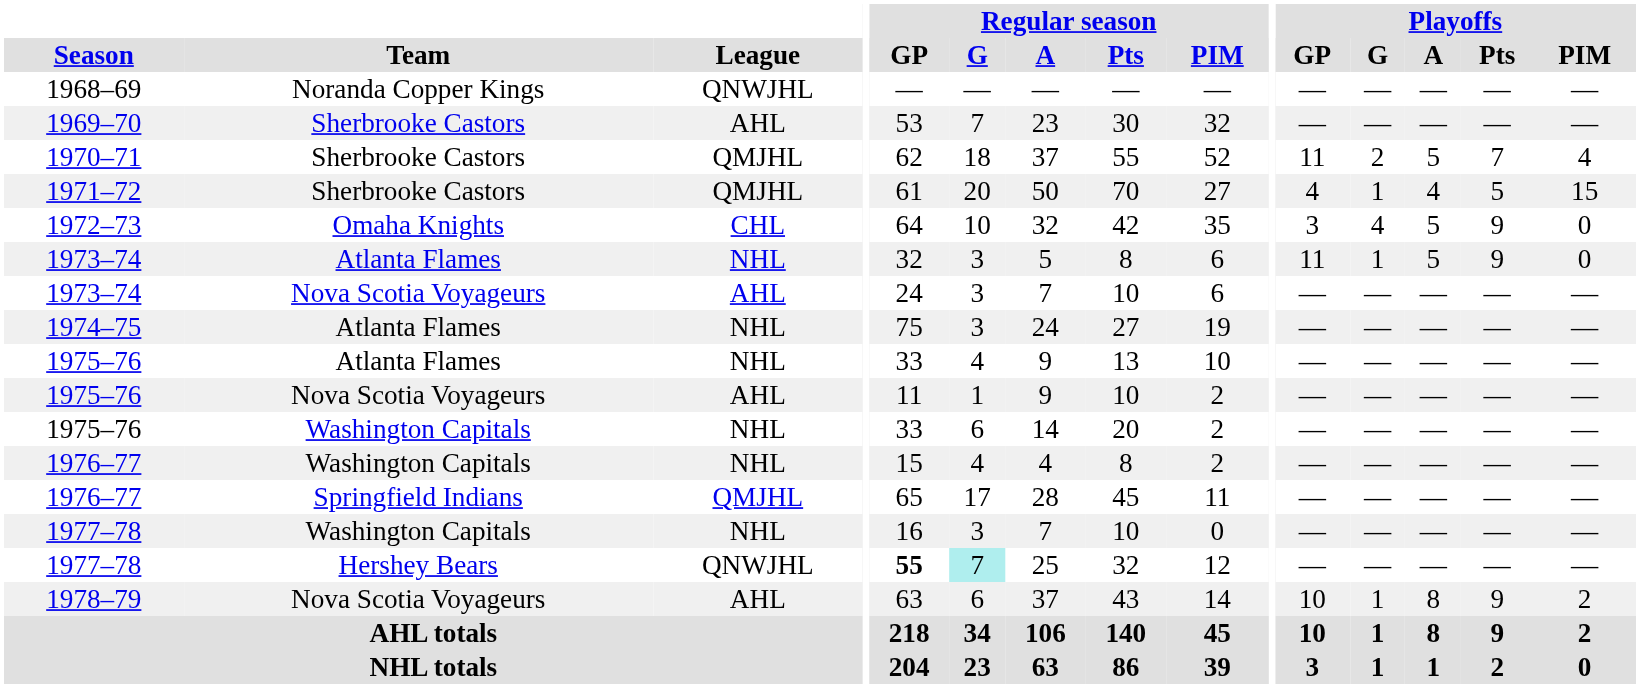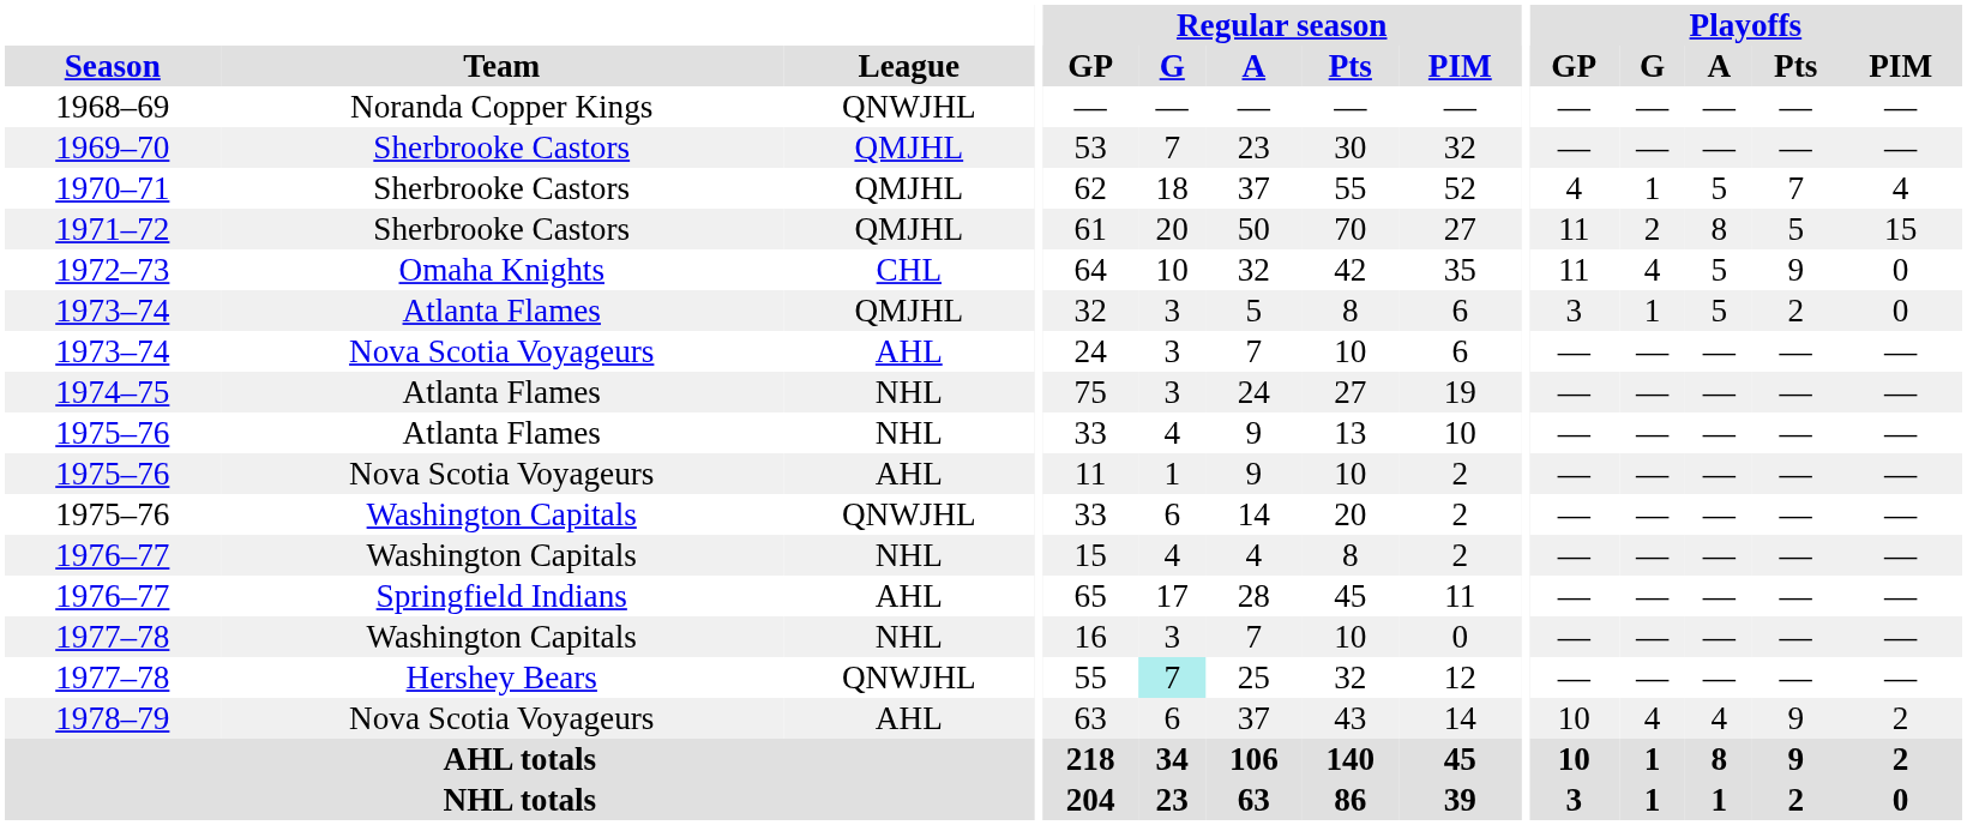 <table border="0" cellpadding="1" cellspacing="0" style="text-align:center; width:60em">
 <tr bgcolor="#e0e0e0">
 <th colspan="3" bgcolor="#ffffff"></th>
 <th rowspan="100" bgcolor="#ffffff"></th>
 <th colspan="5"><a href='#'>Regular season</a></th>
 <th rowspan="100" bgcolor="#ffffff"></th>
 <th colspan="5"><a href='#'>Playoffs</a></th>
 </tr>
 <tr bgcolor="#e0e0e0">
 <th><a href='#'>Season</a></th>
 <th>Team</th>
 <th>League</th>
 <th>GP</th>
 <th><a href='#'>G</a></th>
 <th><a href='#'>A</a></th>
 <th><a href='#'>Pts</a></th>
 <th><a href='#'>PIM</a></th>
 <th>GP</th>
 <th>G</th>
 <th>A</th>
 <th>Pts</th>
 <th>PIM</th>
 </tr>
 <tr>
 <td>1968–69</td>
 <td>Noranda Copper Kings</td>
 <td>QNWJHL</td>
 <td>—</td>
 <td>—</td>
 <td>—</td>
 <td>—</td>
 <td>—</td>
 <td>—</td>
 <td>—</td>
 <td>—</td>
 <td>—</td>
 <td>—</td>
 </tr>
 <tr bgcolor="#f0f0f0">
 <td><a href='#'>1969–70</a></td>
 <td><a href='#'>Sherbrooke Castors</a></td>
-<td>AHL</td>
+<td><a href='#'>QMJHL</a></td>
 <td>53</td>
 <td>7</td>
 <td>23</td>
 <td>30</td>
 <td>32</td>
 <td>—</td>
 <td>—</td>
 <td>—</td>
 <td>—</td>
 <td>—</td>
 </tr>
 <tr>
 <td><a href='#'>1970–71</a></td>
 <td>Sherbrooke Castors</td>
 <td>QMJHL</td>
 <td>62</td>
 <td>18</td>
 <td>37</td>
 <td>55</td>
 <td>52</td>
-<td>11</td>
-<td>2</td>
+<td>4</td>
+<td>1</td>
 <td>5</td>
 <td>7</td>
 <td>4</td>
 </tr>
 <tr bgcolor="#f0f0f0">
 <td><a href='#'>1971–72</a></td>
 <td>Sherbrooke Castors</td>
 <td>QMJHL</td>
 <td>61</td>
 <td>20</td>
 <td>50</td>
 <td>70</td>
 <td>27</td>
-<td>4</td>
-<td>1</td>
-<td>4</td>
+<td>11</td>
+<td>2</td>
+<td>8</td>
 <td>5</td>
 <td>15</td>
 </tr>
 <tr>
 <td><a href='#'>1972–73</a></td>
 <td><a href='#'>Omaha Knights</a></td>
 <td><a href='#'>CHL</a></td>
 <td>64</td>
 <td>10</td>
 <td>32</td>
 <td>42</td>
 <td>35</td>
-<td>3</td>
+<td>11</td>
 <td>4</td>
 <td>5</td>
 <td>9</td>
 <td>0</td>
 </tr>
 <tr bgcolor="#f0f0f0">
 <td><a href='#'>1973–74</a></td>
 <td><a href='#'>Atlanta Flames</a></td>
-<td><a href='#'>NHL</a></td>
+<td>QMJHL</td>
 <td>32</td>
 <td>3</td>
 <td>5</td>
 <td>8</td>
 <td>6</td>
-<td>11</td>
+<td>3</td>
 <td>1</td>
 <td>5</td>
-<td>9</td>
+<td>2</td>
 <td>0</td>
 </tr>
 <tr>
 <td><a href='#'>1973–74</a></td>
 <td><a href='#'>Nova Scotia Voyageurs</a></td>
 <td><a href='#'>AHL</a></td>
 <td>24</td>
 <td>3</td>
 <td>7</td>
 <td>10</td>
 <td>6</td>
 <td>—</td>
 <td>—</td>
 <td>—</td>
 <td>—</td>
 <td>—</td>
 </tr>
 <tr bgcolor="#f0f0f0">
 <td><a href='#'>1974–75</a></td>
 <td>Atlanta Flames</td>
 <td>NHL</td>
 <td>75</td>
 <td>3</td>
 <td>24</td>
 <td>27</td>
 <td>19</td>
 <td>—</td>
 <td>—</td>
 <td>—</td>
 <td>—</td>
 <td>—</td>
 </tr>
 <tr>
 <td><a href='#'>1975–76</a></td>
 <td>Atlanta Flames</td>
 <td>NHL</td>
 <td>33</td>
 <td>4</td>
 <td>9</td>
 <td>13</td>
 <td>10</td>
 <td>—</td>
 <td>—</td>
 <td>—</td>
 <td>—</td>
 <td>—</td>
 </tr>
 <tr bgcolor="#f0f0f0">
 <td><a href='#'>1975–76</a></td>
 <td>Nova Scotia Voyageurs</td>
 <td>AHL</td>
 <td>11</td>
 <td>1</td>
 <td>9</td>
 <td>10</td>
 <td>2</td>
 <td>—</td>
 <td>—</td>
 <td>—</td>
 <td>—</td>
 <td>—</td>
 </tr>
 <tr>
 <td>1975–76</td>
 <td><a href='#'>Washington Capitals</a></td>
-<td>NHL</td>
+<td>QNWJHL</td>
 <td>33</td>
 <td>6</td>
 <td>14</td>
 <td>20</td>
 <td>2</td>
 <td>—</td>
 <td>—</td>
 <td>—</td>
 <td>—</td>
 <td>—</td>
 </tr>
 <tr bgcolor="#f0f0f0">
 <td><a href='#'>1976–77</a></td>
 <td>Washington Capitals</td>
 <td>NHL</td>
 <td>15</td>
 <td>4</td>
 <td>4</td>
 <td>8</td>
 <td>2</td>
 <td>—</td>
 <td>—</td>
 <td>—</td>
 <td>—</td>
 <td>—</td>
 </tr>
 <tr>
 <td><a href='#'>1976–77</a></td>
 <td><a href='#'>Springfield Indians</a></td>
-<td><a href='#'>QMJHL</a></td>
+<td>AHL</td>
 <td>65</td>
 <td>17</td>
 <td>28</td>
 <td>45</td>
 <td>11</td>
 <td>—</td>
 <td>—</td>
 <td>—</td>
 <td>—</td>
 <td>—</td>
 </tr>
 <tr bgcolor="#f0f0f0">
 <td><a href='#'>1977–78</a></td>
 <td>Washington Capitals</td>
 <td>NHL</td>
 <td>16</td>
 <td>3</td>
 <td>7</td>
 <td>10</td>
 <td>0</td>
 <td>—</td>
 <td>—</td>
 <td>—</td>
 <td>—</td>
 <td>—</td>
 </tr>
 <tr>
 <td><a href='#'>1977–78</a></td>
 <td><a href='#'>Hershey Bears</a></td>
 <td>QNWJHL</td>
-<td><strong>55</strong></td>
+<td>55</td>
 <td style="background: paleturquoise;">7</td>
 <td>25</td>
 <td>32</td>
 <td>12</td>
 <td>—</td>
 <td>—</td>
 <td>—</td>
 <td>—</td>
 <td>—</td>
 </tr>
 <tr bgcolor="#f0f0f0">
 <td><a href='#'>1978–79</a></td>
 <td>Nova Scotia Voyageurs</td>
 <td>AHL</td>
 <td>63</td>
 <td>6</td>
 <td>37</td>
 <td>43</td>
 <td>14</td>
 <td>10</td>
-<td>1</td>
-<td>8</td>
+<td>4</td>
+<td>4</td>
 <td>9</td>
 <td>2</td>
 </tr>
 <tr bgcolor="#e0e0e0">
 <th colspan="3">AHL totals</th>
 <th>218</th>
 <th>34</th>
 <th>106</th>
 <th>140</th>
 <th>45</th>
 <th>10</th>
 <th>1</th>
 <th>8</th>
 <th>9</th>
 <th>2</th>
 </tr>
 <tr bgcolor="#e0e0e0">
 <th colspan="3">NHL totals</th>
 <th>204</th>
 <th>23</th>
 <th>63</th>
 <th>86</th>
 <th>39</th>
 <th>3</th>
 <th>1</th>
 <th>1</th>
 <th>2</th>
 <th>0</th>
 </tr>
 </table>
